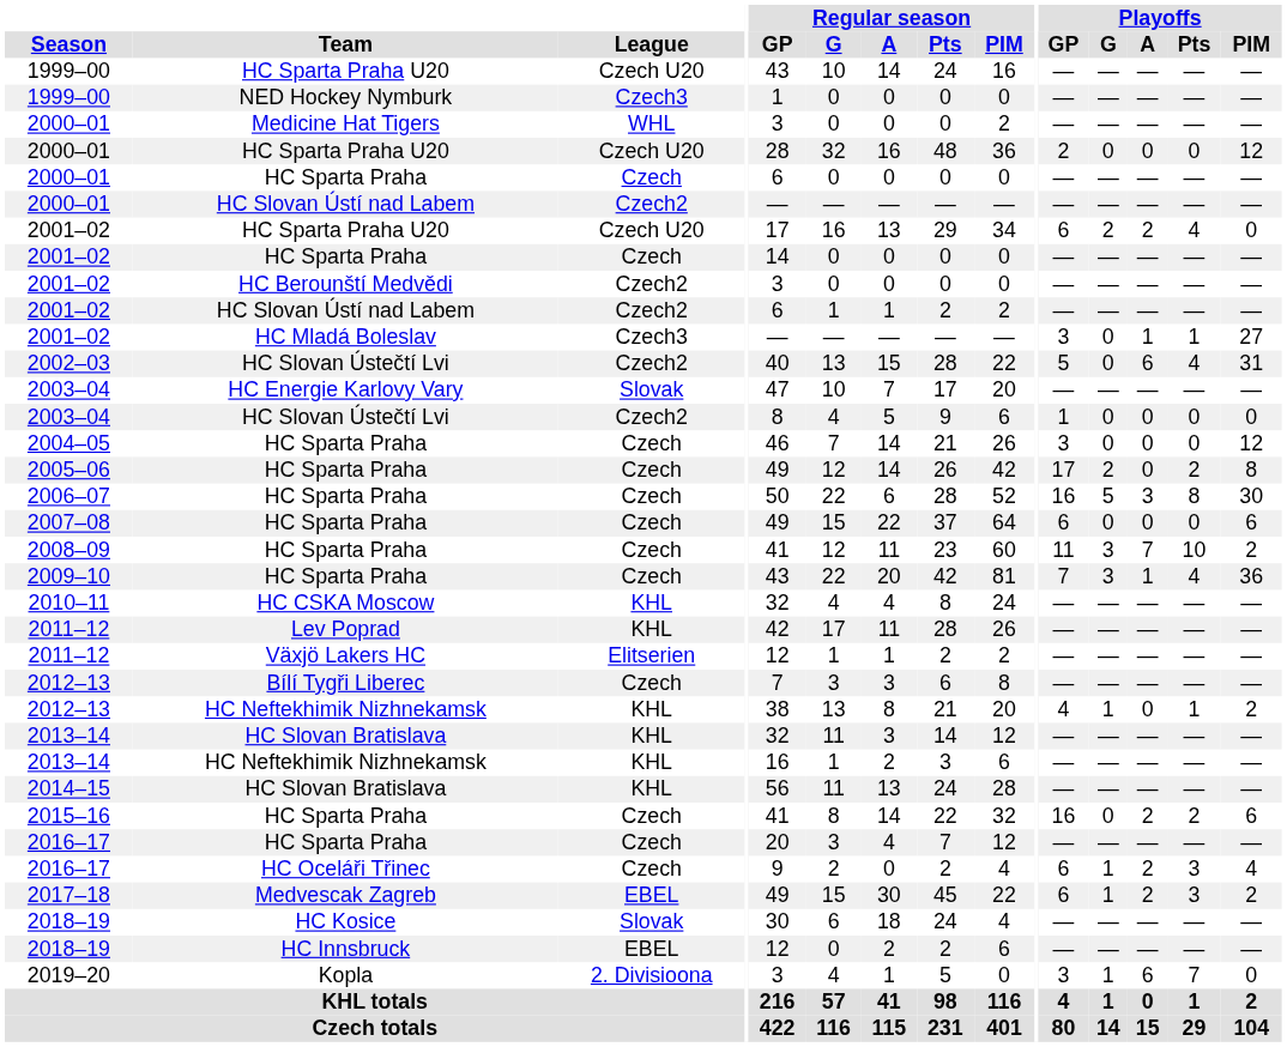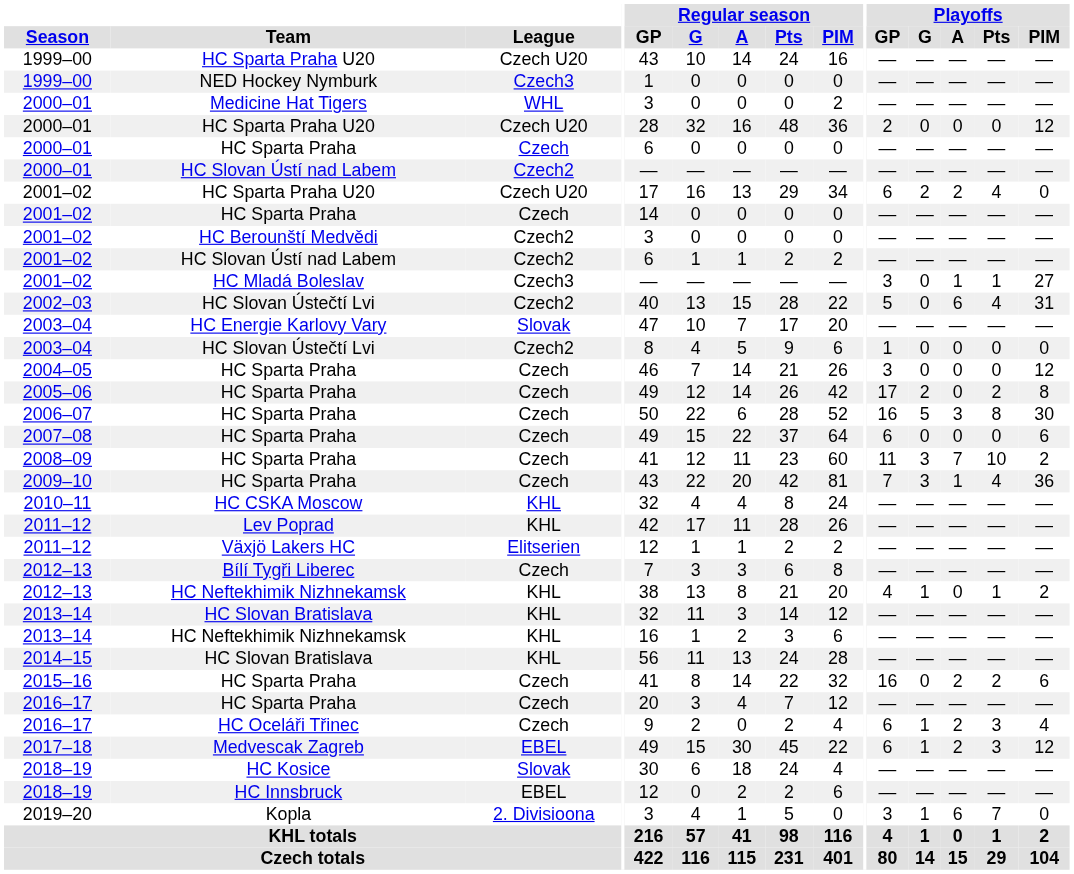 <table border="0" cellpadding="1" cellspacing="0" style="text-align:center; width:60em">
 <tr bgcolor="#e0e0e0">
 <th colspan="3" bgcolor="#ffffff"></th>
 <th rowspan="99" bgcolor="#ffffff"></th>
 <th colspan="5"><a href='#'>Regular season</a></th>
 <th rowspan="99" bgcolor="#ffffff"></th>
 <th colspan="5"><a href='#'>Playoffs</a></th>
 </tr>
 <tr bgcolor="#e0e0e0">
 <th><a href='#'>Season</a></th>
 <th>Team</th>
 <th>League</th>
 <th>GP</th>
 <th><a href='#'>G</a></th>
 <th><a href='#'>A</a></th>
 <th><a href='#'>Pts</a></th>
 <th><a href='#'>PIM</a></th>
 <th>GP</th>
 <th>G</th>
 <th>A</th>
 <th>Pts</th>
 <th>PIM</th>
 </tr>
 <tr>
 <td>1999–00</td>
 <td><a href='#'>HC Sparta Praha</a> U20</td>
 <td>Czech U20</td>
 <td>43</td>
 <td>10</td>
 <td>14</td>
 <td>24</td>
 <td>16</td>
 <td>—</td>
 <td>—</td>
 <td>—</td>
 <td>—</td>
 <td>—</td>
 </tr>
 <tr bgcolor="#f0f0f0">
 <td><a href='#'>1999–00</a></td>
 <td>NED Hockey Nymburk</td>
 <td><a href='#'>Czech3</a></td>
 <td>1</td>
 <td>0</td>
 <td>0</td>
 <td>0</td>
 <td>0</td>
 <td>—</td>
 <td>—</td>
 <td>—</td>
 <td>—</td>
 <td>—</td>
 </tr>
 <tr>
 <td><a href='#'>2000–01</a></td>
 <td><a href='#'>Medicine Hat Tigers</a></td>
 <td><a href='#'>WHL</a></td>
 <td>3</td>
 <td>0</td>
 <td>0</td>
 <td>0</td>
 <td>2</td>
 <td>—</td>
 <td>—</td>
 <td>—</td>
 <td>—</td>
 <td>—</td>
 </tr>
 <tr bgcolor="#f0f0f0">
 <td>2000–01</td>
 <td>HC Sparta Praha U20</td>
 <td>Czech U20</td>
 <td>28</td>
 <td>32</td>
 <td>16</td>
 <td>48</td>
 <td>36</td>
 <td>2</td>
 <td>0</td>
 <td>0</td>
 <td>0</td>
 <td>12</td>
 </tr>
 <tr>
 <td><a href='#'>2000–01</a></td>
 <td>HC Sparta Praha</td>
 <td><a href='#'>Czech</a></td>
 <td>6</td>
 <td>0</td>
 <td>0</td>
 <td>0</td>
 <td>0</td>
 <td>—</td>
 <td>—</td>
 <td>—</td>
 <td>—</td>
 <td>—</td>
 </tr>
 <tr bgcolor="#f0f0f0">
 <td><a href='#'>2000–01</a></td>
 <td><a href='#'>HC Slovan Ústí nad Labem</a></td>
 <td><a href='#'>Czech2</a></td>
 <td>—</td>
 <td>—</td>
 <td>—</td>
 <td>—</td>
 <td>—</td>
 <td>—</td>
 <td>—</td>
 <td>—</td>
 <td>—</td>
 <td>—</td>
 </tr>
 <tr>
 <td>2001–02</td>
 <td>HC Sparta Praha U20</td>
 <td>Czech U20</td>
 <td>17</td>
 <td>16</td>
 <td>13</td>
 <td>29</td>
 <td>34</td>
 <td>6</td>
 <td>2</td>
 <td>2</td>
 <td>4</td>
 <td>0</td>
 </tr>
 <tr bgcolor="#f0f0f0">
 <td><a href='#'>2001–02</a></td>
 <td>HC Sparta Praha</td>
 <td>Czech</td>
 <td>14</td>
 <td>0</td>
 <td>0</td>
 <td>0</td>
 <td>0</td>
 <td>—</td>
 <td>—</td>
 <td>—</td>
 <td>—</td>
 <td>—</td>
 </tr>
 <tr>
 <td><a href='#'>2001–02</a></td>
 <td><a href='#'>HC Berounští Medvědi</a></td>
 <td>Czech2</td>
 <td>3</td>
 <td>0</td>
 <td>0</td>
 <td>0</td>
 <td>0</td>
 <td>—</td>
 <td>—</td>
 <td>—</td>
 <td>—</td>
 <td>—</td>
 </tr>
 <tr bgcolor="#f0f0f0">
 <td><a href='#'>2001–02</a></td>
 <td>HC Slovan Ústí nad Labem</td>
 <td>Czech2</td>
 <td>6</td>
 <td>1</td>
 <td>1</td>
 <td>2</td>
 <td>2</td>
 <td>—</td>
 <td>—</td>
 <td>—</td>
 <td>—</td>
 <td>—</td>
 </tr>
 <tr>
 <td><a href='#'>2001–02</a></td>
 <td><a href='#'>HC Mladá Boleslav</a></td>
 <td>Czech3</td>
 <td>—</td>
 <td>—</td>
 <td>—</td>
 <td>—</td>
 <td>—</td>
 <td>3</td>
 <td>0</td>
 <td>1</td>
 <td>1</td>
 <td>27</td>
 </tr>
 <tr bgcolor="#f0f0f0">
 <td><a href='#'>2002–03</a></td>
 <td>HC Slovan Ústečtí Lvi</td>
 <td>Czech2</td>
 <td>40</td>
 <td>13</td>
 <td>15</td>
 <td>28</td>
 <td>22</td>
 <td>5</td>
 <td>0</td>
 <td>6</td>
 <td>4</td>
 <td>31</td>
 </tr>
 <tr>
 <td><a href='#'>2003–04</a></td>
 <td><a href='#'>HC Energie Karlovy Vary</a></td>
 <td><a href='#'>Slovak</a></td>
 <td>47</td>
 <td>10</td>
 <td>7</td>
 <td>17</td>
 <td>20</td>
 <td>—</td>
 <td>—</td>
 <td>—</td>
 <td>—</td>
 <td>—</td>
 </tr>
 <tr bgcolor="#f0f0f0">
 <td><a href='#'>2003–04</a></td>
 <td>HC Slovan Ústečtí Lvi</td>
 <td>Czech2</td>
 <td>8</td>
 <td>4</td>
 <td>5</td>
 <td>9</td>
 <td>6</td>
 <td>1</td>
 <td>0</td>
 <td>0</td>
 <td>0</td>
 <td>0</td>
 </tr>
 <tr>
 <td><a href='#'>2004–05</a></td>
 <td>HC Sparta Praha</td>
 <td>Czech</td>
 <td>46</td>
 <td>7</td>
 <td>14</td>
 <td>21</td>
 <td>26</td>
 <td>3</td>
 <td>0</td>
 <td>0</td>
 <td>0</td>
 <td>12</td>
 </tr>
 <tr bgcolor="#f0f0f0">
 <td><a href='#'>2005–06</a></td>
 <td>HC Sparta Praha</td>
 <td>Czech</td>
 <td>49</td>
 <td>12</td>
 <td>14</td>
 <td>26</td>
 <td>42</td>
 <td>17</td>
 <td>2</td>
 <td>0</td>
 <td>2</td>
 <td>8</td>
 </tr>
 <tr>
 <td><a href='#'>2006–07</a></td>
 <td>HC Sparta Praha</td>
 <td>Czech</td>
 <td>50</td>
 <td>22</td>
 <td>6</td>
 <td>28</td>
 <td>52</td>
 <td>16</td>
 <td>5</td>
 <td>3</td>
 <td>8</td>
 <td>30</td>
 </tr>
 <tr bgcolor="#f0f0f0">
 <td><a href='#'>2007–08</a></td>
 <td>HC Sparta Praha</td>
 <td>Czech</td>
 <td>49</td>
 <td>15</td>
 <td>22</td>
 <td>37</td>
 <td>64</td>
 <td>6</td>
 <td>0</td>
 <td>0</td>
 <td>0</td>
 <td>6</td>
 </tr>
 <tr>
 <td><a href='#'>2008–09</a></td>
 <td>HC Sparta Praha</td>
 <td>Czech</td>
 <td>41</td>
 <td>12</td>
 <td>11</td>
 <td>23</td>
 <td>60</td>
 <td>11</td>
 <td>3</td>
 <td>7</td>
 <td>10</td>
 <td>2</td>
 </tr>
 <tr bgcolor="#f0f0f0">
 <td><a href='#'>2009–10</a></td>
 <td>HC Sparta Praha</td>
 <td>Czech</td>
 <td>43</td>
 <td>22</td>
 <td>20</td>
 <td>42</td>
 <td>81</td>
 <td>7</td>
 <td>3</td>
 <td>1</td>
 <td>4</td>
 <td>36</td>
 </tr>
 <tr>
 <td><a href='#'>2010–11</a></td>
 <td><a href='#'>HC CSKA Moscow</a></td>
 <td><a href='#'>KHL</a></td>
 <td>32</td>
 <td>4</td>
 <td>4</td>
 <td>8</td>
 <td>24</td>
 <td>—</td>
 <td>—</td>
 <td>—</td>
 <td>—</td>
 <td>—</td>
 </tr>
 <tr bgcolor="#f0f0f0">
 <td><a href='#'>2011–12</a></td>
 <td><a href='#'>Lev Poprad</a></td>
 <td>KHL</td>
 <td>42</td>
 <td>17</td>
 <td>11</td>
 <td>28</td>
 <td>26</td>
 <td>—</td>
 <td>—</td>
 <td>—</td>
 <td>—</td>
 <td>—</td>
 </tr>
 <tr>
 <td><a href='#'>2011–12</a></td>
 <td><a href='#'>Växjö Lakers HC</a></td>
 <td><a href='#'>Elitserien</a></td>
 <td>12</td>
 <td>1</td>
 <td>1</td>
 <td>2</td>
 <td>2</td>
 <td>—</td>
 <td>—</td>
 <td>—</td>
 <td>—</td>
 <td>—</td>
 </tr>
 <tr bgcolor="#f0f0f0">
 <td><a href='#'>2012–13</a></td>
 <td><a href='#'>Bílí Tygři Liberec</a></td>
 <td>Czech</td>
 <td>7</td>
 <td>3</td>
 <td>3</td>
 <td>6</td>
 <td>8</td>
 <td>—</td>
 <td>—</td>
 <td>—</td>
 <td>—</td>
 <td>—</td>
 </tr>
 <tr>
 <td><a href='#'>2012–13</a></td>
 <td><a href='#'>HC Neftekhimik Nizhnekamsk</a></td>
 <td>KHL</td>
 <td>38</td>
 <td>13</td>
 <td>8</td>
 <td>21</td>
 <td>20</td>
 <td>4</td>
 <td>1</td>
 <td>0</td>
 <td>1</td>
 <td>2</td>
 </tr>
 <tr bgcolor="#f0f0f0">
 <td><a href='#'>2013–14</a></td>
 <td><a href='#'>HC Slovan Bratislava</a></td>
 <td>KHL</td>
 <td>32</td>
 <td>11</td>
 <td>3</td>
 <td>14</td>
 <td>12</td>
 <td>—</td>
 <td>—</td>
 <td>—</td>
 <td>—</td>
 <td>—</td>
 </tr>
 <tr>
 <td><a href='#'>2013–14</a></td>
 <td>HC Neftekhimik Nizhnekamsk</td>
 <td>KHL</td>
 <td>16</td>
 <td>1</td>
 <td>2</td>
 <td>3</td>
 <td>6</td>
 <td>—</td>
 <td>—</td>
 <td>—</td>
 <td>—</td>
 <td>—</td>
 </tr>
 <tr bgcolor="#f0f0f0">
 <td><a href='#'>2014–15</a></td>
 <td>HC Slovan Bratislava</td>
 <td>KHL</td>
 <td>56</td>
 <td>11</td>
 <td>13</td>
 <td>24</td>
 <td>28</td>
 <td>—</td>
 <td>—</td>
 <td>—</td>
 <td>—</td>
 <td>—</td>
 </tr>
 <tr>
 <td><a href='#'>2015–16</a></td>
 <td>HC Sparta Praha</td>
 <td>Czech</td>
 <td>41</td>
 <td>8</td>
 <td>14</td>
 <td>22</td>
 <td>32</td>
 <td>16</td>
 <td>0</td>
 <td>2</td>
 <td>2</td>
 <td>6</td>
 </tr>
 <tr bgcolor="#f0f0f0">
 <td><a href='#'>2016–17</a></td>
 <td>HC Sparta Praha</td>
 <td>Czech</td>
 <td>20</td>
 <td>3</td>
 <td>4</td>
 <td>7</td>
 <td>12</td>
 <td>—</td>
 <td>—</td>
 <td>—</td>
 <td>—</td>
 <td>—</td>
 </tr>
 <tr>
 <td><a href='#'>2016–17</a></td>
 <td><a href='#'>HC Oceláři Třinec</a></td>
 <td>Czech</td>
 <td>9</td>
 <td>2</td>
 <td>0</td>
 <td>2</td>
 <td>4</td>
 <td>6</td>
 <td>1</td>
 <td>2</td>
 <td>3</td>
 <td>4</td>
 </tr>
 <tr bgcolor="#f0f0f0">
 <td><a href='#'>2017–18</a></td>
 <td><a href='#'>Medvescak Zagreb</a></td>
 <td><a href='#'>EBEL</a></td>
 <td>49</td>
 <td>15</td>
 <td>30</td>
 <td>45</td>
 <td>22</td>
 <td>6</td>
 <td>1</td>
 <td>2</td>
 <td>3</td>
-<td>2</td>
+<td>12</td>
 </tr>
 <tr>
 <td><a href='#'>2018–19</a></td>
 <td><a href='#'>HC Kosice</a></td>
 <td><a href='#'>Slovak</a></td>
 <td>30</td>
 <td>6</td>
 <td>18</td>
 <td>24</td>
 <td>4</td>
 <td>—</td>
 <td>—</td>
 <td>—</td>
 <td>—</td>
 <td>—</td>
 </tr>
 <tr bgcolor="#f0f0f0">
 <td><a href='#'>2018–19</a></td>
 <td><a href='#'>HC Innsbruck</a></td>
 <td>EBEL</td>
 <td>12</td>
 <td>0</td>
 <td>2</td>
 <td>2</td>
 <td>6</td>
 <td>—</td>
 <td>—</td>
 <td>—</td>
 <td>—</td>
 <td>—</td>
 </tr>
 <tr>
 <td>2019–20</td>
 <td>Kopla</td>
 <td><a href='#'>2. Divisioona</a></td>
 <td>3</td>
 <td>4</td>
 <td>1</td>
 <td>5</td>
 <td>0</td>
 <td>3</td>
 <td>1</td>
 <td>6</td>
 <td>7</td>
 <td>0</td>
 </tr>
 <tr>
 </tr>
 <tr ALIGN="center" bgcolor="#e0e0e0">
 <th colspan="3">KHL totals</th>
 <th ALIGN="center">216</th>
 <th ALIGN="center">57</th>
 <th ALIGN="center">41</th>
 <th ALIGN="center">98</th>
 <th ALIGN="center">116</th>
 <th ALIGN="center">4</th>
 <th ALIGN="center">1</th>
 <th ALIGN="center">0</th>
 <th ALIGN="center">1</th>
 <th ALIGN="center">2</th>
 </tr>
 <tr>
 </tr>
 <tr ALIGN="center" bgcolor="#e0e0e0">
 <th colspan="3">Czech totals</th>
 <th ALIGN="center">422</th>
 <th ALIGN="center">116</th>
 <th ALIGN="center">115</th>
 <th ALIGN="center">231</th>
 <th ALIGN="center">401</th>
 <th ALIGN="center">80</th>
 <th ALIGN="center">14</th>
 <th ALIGN="center">15</th>
 <th ALIGN="center">29</th>
 <th ALIGN="center">104</th>
 </tr>
 </table>
